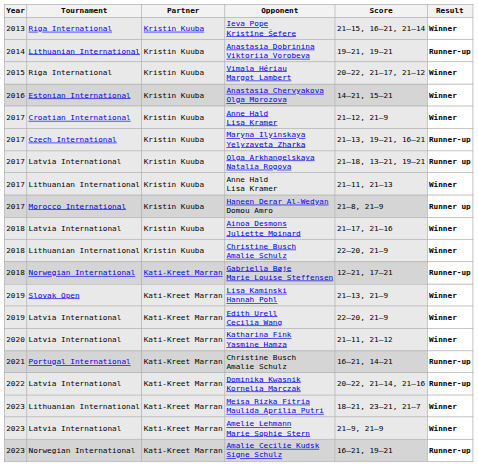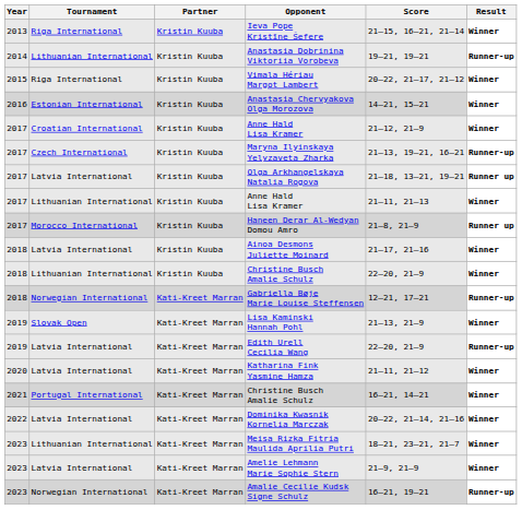 <table class="sortable wikitable" style="font-size: 90%;">
 <tr>
 <th>Year</th>
 <th>Tournament</th>
 <th>Partner</th>
 <th>Opponent</th>
 <th>Score</th>
 <th>Result</th>
 </tr>
 <tr style="background:#E9E9E9">
 <td align="center">2013</td>
 <td align="left"><a href='#'>Riga International</a></td>
 <td align="left"> <a href='#'>Kristin Kuuba</a></td>
 <td align="left"> <a href='#'>Ieva Pope</a><br> <a href='#'>Kristīne Šefere</a></td>
 <td align="left">21–15, 16–21, 21–14</td>
 <td style="text-align:left; background:white"> <strong>Winner</strong></td>
 </tr>
 <tr style="background:#E9E9E9">
 <td align="center">2014</td>
 <td align="left"><a href='#'>Lithuanian International</a></td>
 <td align="left"> Kristin Kuuba</td>
 <td align="left"> <a href='#'>Anastasia Dobrinina</a><br> <a href='#'>Viktoriia Vorobeva</a></td>
 <td align="left">19–21, 19–21</td>
 <td style="text-align:left; background:white"> <strong>Runner-up</strong></td>
 </tr>
 <tr style="background:#E9E9E9">
 <td align="center">2015</td>
 <td align="left">Riga International</td>
 <td align="left"> Kristin Kuuba</td>
 <td align="left"> <a href='#'>Vimala Hériau</a><br> <a href='#'>Margot Lambert</a></td>
 <td align="left">20–22, 21–17, 21–12</td>
 <td style="text-align:left; background:white"> <strong>Winner</strong></td>
 </tr>
 <tr style="background:#D5D5D5">
 <td align="center">2016</td>
 <td align="left"><a href='#'>Estonian International</a></td>
 <td align="left"> Kristin Kuuba</td>
 <td align="left"> <a href='#'>Anastasia Chervyakova</a><br> <a href='#'>Olga Morozova</a></td>
 <td align="left">14–21, 15–21</td>
 <td style="text-align:left; background:white"> <strong>Winner</strong></td>
 </tr>
 <tr style="background:#E9E9E9">
 <td align="center">2017</td>
 <td align="left"><a href='#'>Croatian International</a></td>
 <td align="left"> Kristin Kuuba</td>
 <td align="left"> <a href='#'>Anne Hald</a><br> <a href='#'>Lisa Kramer</a></td>
 <td align="left">21–12, 21–9</td>
 <td style="text-align:left; background:white"> <strong>Winner</strong></td>
 </tr>
 <tr style="background:#E9E9E9">
 <td align="center">2017</td>
 <td align="left"><a href='#'>Czech International</a></td>
 <td align="left"> Kristin Kuuba</td>
 <td align="left"> <a href='#'>Maryna Ilyinskaya</a><br> <a href='#'>Yelyzaveta Zharka</a></td>
 <td align="left">21–13, 19–21, 16–21</td>
 <td style="text-align:left; background:white"> <strong>Runner-up</strong></td>
 </tr>
 <tr style="background:#E9E9E9">
 <td align="center">2017</td>
 <td align="left">Latvia International</td>
 <td align="left"> Kristin Kuuba</td>
 <td align="left"> <a href='#'>Olga Arkhangelskaya</a><br> <a href='#'>Natalia Rogova</a></td>
 <td align="left">21–18, 13–21, 19–21</td>
 <td style="text-align:left; background:white"> <strong>Runner up</strong></td>
 </tr>
 <tr style="background:#E9E9E9">
 <td align="center">2017</td>
 <td align="left">Lithuanian International</td>
 <td align="left"> Kristin Kuuba</td>
 <td align="left"> Anne Hald<br> Lisa Kramer</td>
 <td align="left">21–11, 21–13</td>
 <td style="text-align:left; background:white"> <strong>Winner</strong></td>
 </tr>
 <tr style="background:#D5D5D5">
 <td align="center">2017</td>
 <td align="left"><a href='#'>Morocco International</a></td>
 <td align="left"> Kristin Kuuba</td>
 <td align="left"> <a href='#'>Haneen Derar Al-Wedyan</a><br> Domou Amro</td>
 <td align="left">21–8, 21–9</td>
 <td style="text-align:left; background:white"> <strong>Runner up</strong></td>
 </tr>
 <tr style="background:#E9E9E9">
 <td align="center">2018</td>
 <td align="left">Latvia International</td>
 <td align="left"> Kristin Kuuba</td>
 <td align="left"> <a href='#'>Ainoa Desmons</a><br> <a href='#'>Juliette Moinard</a></td>
 <td align="left">21–17, 21–16</td>
 <td style="text-align:left; background:white"> <strong>Winner</strong></td>
 </tr>
 <tr style="background:#E9E9E9">
 <td align="center">2018</td>
 <td align="left">Lithuanian International</td>
 <td align="left"> Kristin Kuuba</td>
 <td align="left"> <a href='#'>Christine Busch</a><br> <a href='#'>Amalie Schulz</a></td>
 <td align="left">22–20, 21–9</td>
 <td style="text-align:left; background:white"> <strong>Winner</strong></td>
 </tr>
 <tr style="background:#D5D5D5">
 <td align="center">2018</td>
 <td align="left"><a href='#'>Norwegian International</a></td>
 <td align="left"> <a href='#'>Kati-Kreet Marran</a></td>
 <td align="left"> <a href='#'>Gabriella Bøje</a><br> <a href='#'>Marie Louise Steffensen</a></td>
 <td align="left">12–21, 17–21</td>
 <td style="text-align:left; background:white"> <strong>Runner-up</strong></td>
 </tr>
 <tr style="background:#E9E9E9">
 <td align="center">2019</td>
 <td align="left"><a href='#'>Slovak Open</a></td>
 <td align="left"> Kati-Kreet Marran</td>
 <td align="left"> <a href='#'>Lisa Kaminski</a><br> <a href='#'>Hannah Pohl</a></td>
 <td align="left">21–13, 21–9</td>
 <td style="text-align:left; background:white"> <strong>Winner</strong></td>
 </tr>
 <tr style="background:#E9E9E9">
 <td align="center">2019</td>
 <td align="left">Latvia International</td>
 <td align="left"> Kati-Kreet Marran</td>
 <td align="left"> <a href='#'>Edith Urell</a><br> <a href='#'>Cecilia Wang</a></td>
 <td align="left">22–20, 21–9</td>
-<td style="text-align:left; background:white"> <strong>Winner</strong></td>
+<td style="text-align:left; background:white"> <strong>Runner-up</strong></td>
 </tr>
 <tr style="background:#E9E9E9">
 <td align="center">2020</td>
 <td align="left">Latvia International</td>
 <td align="left"> Kati-Kreet Marran</td>
 <td align="left"> <a href='#'>Katharina Fink</a><br> <a href='#'>Yasmine Hamza</a></td>
 <td align="left">21–11, 21–12</td>
 <td style="text-align:left; background:white"> <strong>Winner</strong></td>
 </tr>
 <tr style="background:#D5D5D5">
 <td align="center">2021</td>
 <td align="left"><a href='#'>Portugal International</a></td>
 <td align="left"> Kati-Kreet Marran</td>
 <td align="left"> Christine Busch<br> Amalie Schulz</td>
 <td align="left">16–21, 14–21</td>
-<td style="text-align:left; background:white"> <strong>Runner-up</strong></td>
+<td style="text-align:left; background:white"> <strong>Winner</strong></td>
 </tr>
 <tr style="background:#E9E9E9">
 <td align="center">2022</td>
 <td align="left">Latvia International</td>
 <td align="left"> Kati-Kreet Marran</td>
 <td align="left"> <a href='#'>Dominika Kwasnik</a><br> <a href='#'>Kornelia Marczak</a></td>
 <td align="left">20–22, 21–14, 21–16</td>
-<td style="text-align:left; background:white"> <strong>Runner-up</strong></td>
+<td style="text-align:left; background:white"> <strong>Winner</strong></td>
 </tr>
 <tr style="background:#E9E9E9">
 <td align="center">2023</td>
 <td align="left">Lithuanian International</td>
 <td align="left"> Kati-Kreet Marran</td>
 <td align="left"> <a href='#'>Meisa Rizka Fitria</a><br> <a href='#'>Maulida Aprilia Putri</a></td>
 <td align="left">18–21, 23–21, 21–7</td>
 <td style="text-align: left; background:white"> <strong>Winner</strong></td>
 </tr>
 <tr style="background:#E9E9E9">
 <td align="center">2023</td>
 <td align="left">Latvia International</td>
 <td align="left"> Kati-Kreet Marran</td>
 <td align="left"> <a href='#'>Amelie Lehmann</a><br> <a href='#'>Marie Sophie Stern</a></td>
 <td align="left">21–9, 21–9</td>
 <td style="text-align:left; background:white"> <strong>Winner</strong></td>
 </tr>
 <tr style="background:#D5D5D5">
 <td align="center">2023</td>
 <td align="left">Norwegian International</td>
 <td align="left"> Kati-Kreet Marran</td>
 <td align="left"> <a href='#'>Amalie Cecilie Kudsk</a><br> <a href='#'>Signe Schulz</a></td>
 <td align="left">16–21, 19–21</td>
 <td style="text-align:left; background:white"> <strong>Runner-up</strong></td>
 </tr>
 </table>
